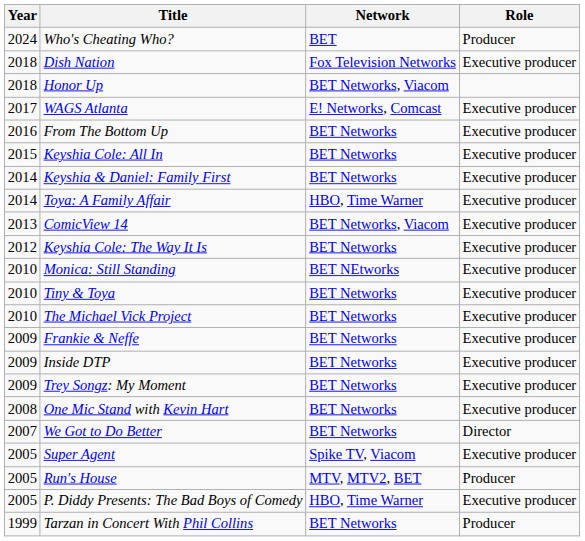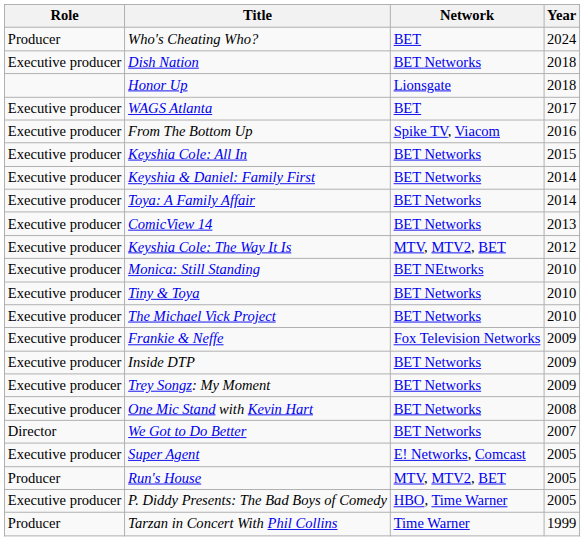 <table class="wikitable">
 <tr>
-<th>Year</th>
+<th>Role</th>
 <th>Title</th>
 <th>Network</th>
-<th>Role</th>
+<th>Year</th>
 </tr>
 <tr>
-<td>2024</td>
+<td>Producer</td>
 <td><em>Who's Cheating Who?</em></td>
 <td><a href='#'>BET</a></td>
-<td>Producer</td>
+<td>2024</td>
 </tr>
 <tr>
+<td>Executive producer</td>
+<td><em><a href='#'>Dish Nation</a></em></td>
+<td><a href='#'>BET Networks</a></td>
 <td>2018</td>
-<td><em><a href='#'>Dish Nation</a></em></td>
-<td><a href='#'>Fox Television Networks</a></td>
-<td>Executive producer</td>
 </tr>
 <tr>
+<td></td>
+<td><em><a href='#'>Honor Up</a></em></td>
+<td><a href='#'>Lionsgate</a></td>
 <td>2018</td>
-<td><em><a href='#'>Honor Up</a></em></td>
-<td><a href='#'>BET Networks</a>, <a href='#'>Viacom</a></td>
-<td></td>
 </tr>
 <tr>
+<td>Executive producer</td>
+<td><em><a href='#'>WAGS Atlanta</a></em></td>
+<td><a href='#'>BET</a></td>
 <td>2017</td>
-<td><em><a href='#'>WAGS Atlanta</a></em></td>
-<td><a href='#'>E! Networks</a>, <a href='#'>Comcast</a></td>
-<td>Executive producer</td>
 </tr>
 <tr>
+<td>Executive producer</td>
+<td><em>From The Bottom Up</em></td>
+<td><a href='#'>Spike TV</a>, <a href='#'>Viacom</a></td>
 <td>2016</td>
-<td><em>From The Bottom Up</em></td>
-<td><a href='#'>BET Networks</a></td>
-<td>Executive producer</td>
 </tr>
 <tr>
-<td>2015</td>
+<td>Executive producer</td>
 <td><em><a href='#'>Keyshia Cole: All In</a></em></td>
 <td><a href='#'>BET Networks</a></td>
-<td>Executive producer</td>
+<td>2015</td>
 </tr>
 <tr>
-<td>2014</td>
+<td>Executive producer</td>
 <td><em><a href='#'>Keyshia & Daniel: Family First</a></em></td>
 <td><a href='#'>BET Networks</a></td>
-<td>Executive producer</td>
+<td>2014</td>
 </tr>
 <tr>
+<td>Executive producer</td>
+<td><em><a href='#'>Toya: A Family Affair</a></em></td>
+<td><a href='#'>BET Networks</a></td>
 <td>2014</td>
-<td><em><a href='#'>Toya: A Family Affair</a></em></td>
-<td><a href='#'>HBO</a>, <a href='#'>Time Warner</a></td>
-<td>Executive producer</td>
 </tr>
 <tr>
+<td>Executive producer</td>
+<td><em><a href='#'>ComicView 14</a></em></td>
+<td><a href='#'>BET Networks</a></td>
 <td>2013</td>
-<td><em><a href='#'>ComicView 14</a></em></td>
-<td><a href='#'>BET Networks</a>, <a href='#'>Viacom</a></td>
-<td>Executive producer</td>
 </tr>
 <tr>
+<td>Executive producer</td>
+<td><em><a href='#'>Keyshia Cole: The Way It Is</a></em></td>
+<td><a href='#'>MTV</a>, <a href='#'>MTV2</a>, <a href='#'>BET</a></td>
 <td>2012</td>
-<td><em><a href='#'>Keyshia Cole: The Way It Is</a></em></td>
-<td><a href='#'>BET Networks</a></td>
-<td>Executive producer</td>
 </tr>
 <tr>
-<td>2010</td>
+<td>Executive producer</td>
 <td><em><a href='#'>Monica: Still Standing</a></em></td>
 <td><a href='#'>BET NEtworks</a></td>
-<td>Executive producer</td>
+<td>2010</td>
 </tr>
 <tr>
-<td>2010</td>
+<td>Executive producer</td>
 <td><em><a href='#'>Tiny & Toya</a></em></td>
 <td><a href='#'>BET Networks</a></td>
-<td>Executive producer</td>
+<td>2010</td>
 </tr>
 <tr>
-<td>2010</td>
+<td>Executive producer</td>
 <td><em><a href='#'>The Michael Vick Project</a></em></td>
 <td><a href='#'>BET Networks</a></td>
-<td>Executive producer</td>
+<td>2010</td>
 </tr>
 <tr>
+<td>Executive producer</td>
+<td><em><a href='#'>Frankie & Neffe</a></em></td>
+<td><a href='#'>Fox Television Networks</a></td>
 <td>2009</td>
-<td><em><a href='#'>Frankie & Neffe</a></em></td>
-<td><a href='#'>BET Networks</a></td>
-<td>Executive producer</td>
 </tr>
 <tr>
-<td>2009</td>
+<td>Executive producer</td>
 <td><em>Inside DTP</em></td>
 <td><a href='#'>BET Networks</a></td>
-<td>Executive producer</td>
+<td>2009</td>
 </tr>
 <tr>
-<td>2009</td>
+<td>Executive producer</td>
 <td><em><a href='#'>Trey Songz</a>: My Moment</em></td>
 <td><a href='#'>BET Networks</a></td>
-<td>Executive producer</td>
+<td>2009</td>
 </tr>
 <tr>
-<td>2008</td>
+<td>Executive producer</td>
 <td><em><a href='#'>One Mic Stand</a> with <a href='#'>Kevin Hart</a></em></td>
 <td><a href='#'>BET Networks</a></td>
-<td>Executive producer</td>
+<td>2008</td>
 </tr>
 <tr>
-<td>2007</td>
+<td>Director</td>
 <td><em><a href='#'>We Got to Do Better</a></em></td>
 <td><a href='#'>BET Networks</a></td>
-<td>Director</td>
+<td>2007</td>
 </tr>
 <tr>
+<td>Executive producer</td>
+<td><em><a href='#'>Super Agent</a></em></td>
+<td><a href='#'>E! Networks</a>, <a href='#'>Comcast</a></td>
 <td>2005</td>
-<td><em><a href='#'>Super Agent</a></em></td>
-<td><a href='#'>Spike TV</a>, <a href='#'>Viacom</a></td>
-<td>Executive producer</td>
 </tr>
 <tr>
-<td>2005</td>
+<td>Producer</td>
 <td><em><a href='#'>Run's House</a></em></td>
 <td><a href='#'>MTV</a>, <a href='#'>MTV2</a>, <a href='#'>BET</a></td>
-<td>Producer</td>
+<td>2005</td>
 </tr>
 <tr>
-<td>2005</td>
+<td>Executive producer</td>
 <td><em>P. Diddy Presents: The Bad Boys of Comedy</em></td>
 <td><a href='#'>HBO</a>, <a href='#'>Time Warner</a></td>
-<td>Executive producer</td>
+<td>2005</td>
 </tr>
 <tr>
+<td>Producer</td>
+<td><em>Tarzan in Concert With <a href='#'>Phil Collins</a></em></td>
+<td><a href='#'>Time Warner</a></td>
 <td>1999</td>
-<td><em>Tarzan in Concert With <a href='#'>Phil Collins</a></em></td>
-<td><a href='#'>BET Networks</a></td>
-<td>Producer</td>
 </tr>
 </table>
